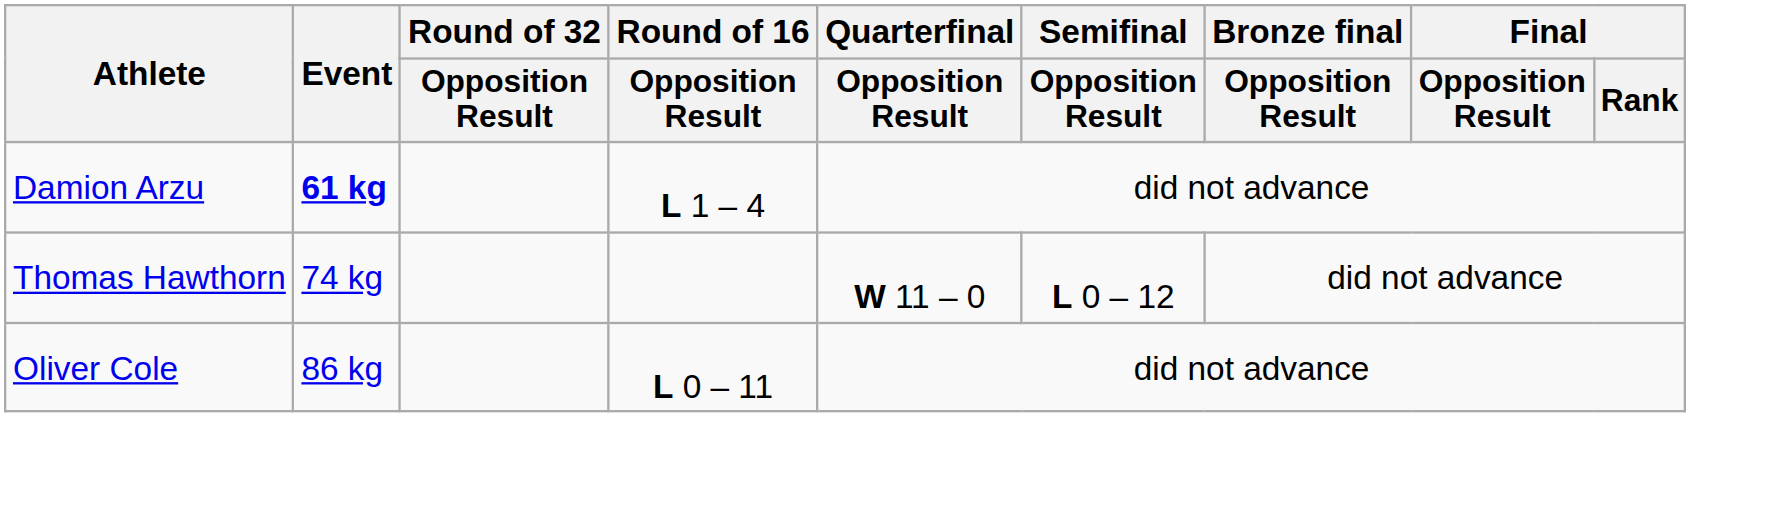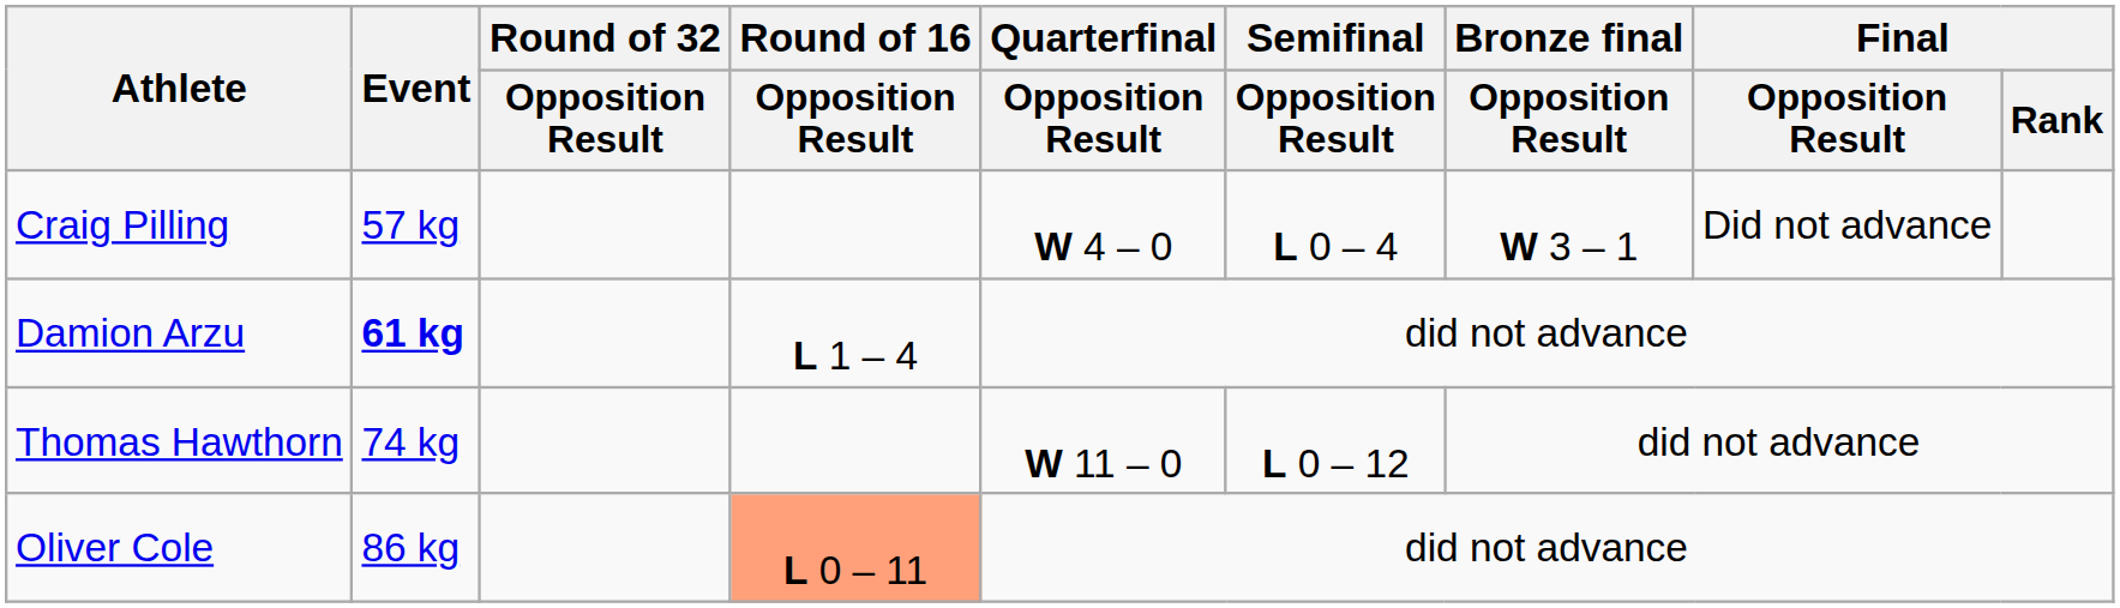 <table class="wikitable" style="font-size:90%;">
 <tr>
 <th rowspan=2>Athlete</th>
 <th rowspan=2>Event</th>
 <th>Round of 32</th>
 <th>Round of 16</th>
 <th>Quarterfinal</th>
 <th>Semifinal</th>
 <th>Bronze final</th>
 <th colspan=2>Final</th>
 </tr>
 <tr style="font-size: 95%">
 <th>Opposition<br>Result</th>
 <th>Opposition<br>Result</th>
 <th>Opposition<br>Result</th>
 <th>Opposition<br>Result</th>
 <th>Opposition<br>Result</th>
 <th>Opposition<br>Result</th>
 <th>Rank</th>
 </tr>
 <tr align=center>
+<td align=left><a href='#'>Craig Pilling</a></td>
+<td align=left><a href='#'>57 kg</a></td>
+<td></td>
+<td></td>
+<td><br><strong>W</strong> 4 – 0</td>
+<td><br><strong>L</strong> 0 – 4</td>
+<td><br><strong>W</strong> 3 – 1</td>
+<td>Did not advance</td>
+<td></td>
+</tr>
+<tr align=center>
 <td align=left><a href='#'>Damion Arzu</a></td>
 <td align=left><strong><a href='#'>61 kg</a></strong></td>
 <td></td>
 <td><br><strong>L</strong> 1 – 4</td>
 <td colspan=5>did not advance</td>
 </tr>
 <tr align=center>
 <td align=left><a href='#'>Thomas Hawthorn</a></td>
 <td align=left><a href='#'>74 kg</a></td>
 <td></td>
 <td></td>
 <td><br><strong>W</strong> 11 – 0</td>
 <td><br><strong>L</strong> 0 – 12</td>
 <td colspan=3>did not advance</td>
 </tr>
 <tr align=center>
 <td align=left><a href='#'>Oliver Cole</a></td>
 <td align=left><a href='#'>86 kg</a></td>
 <td></td>
-<td><br><strong>L</strong> 0 – 11</td>
+<td style="background: lightsalmon;"><br><strong>L</strong> 0 – 11</td>
 <td colspan=5>did not advance</td>
 </tr>
 </table>
